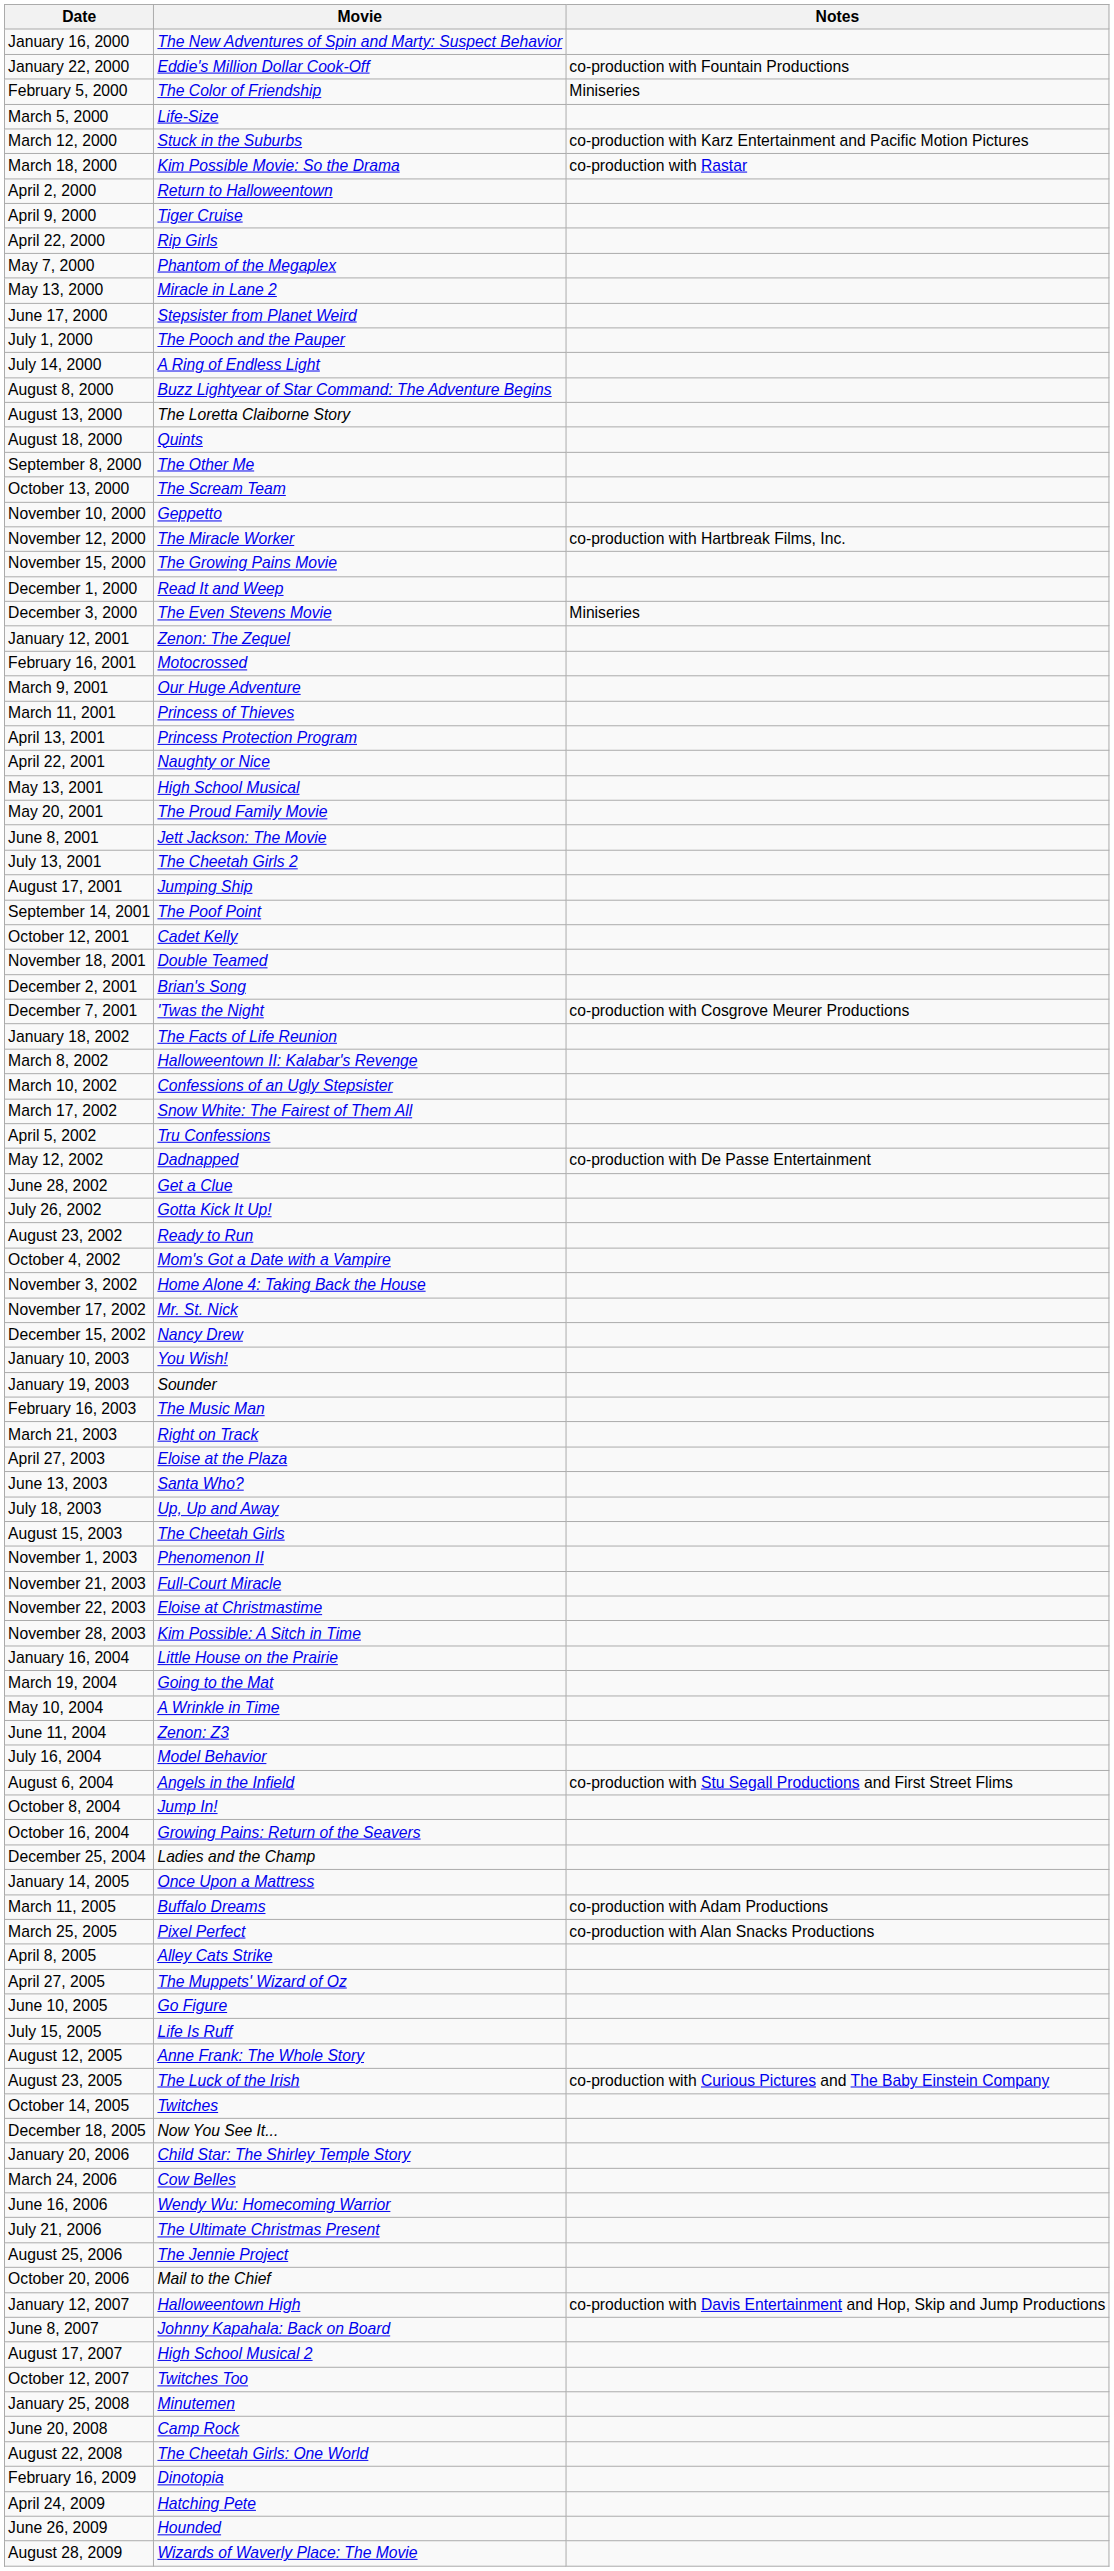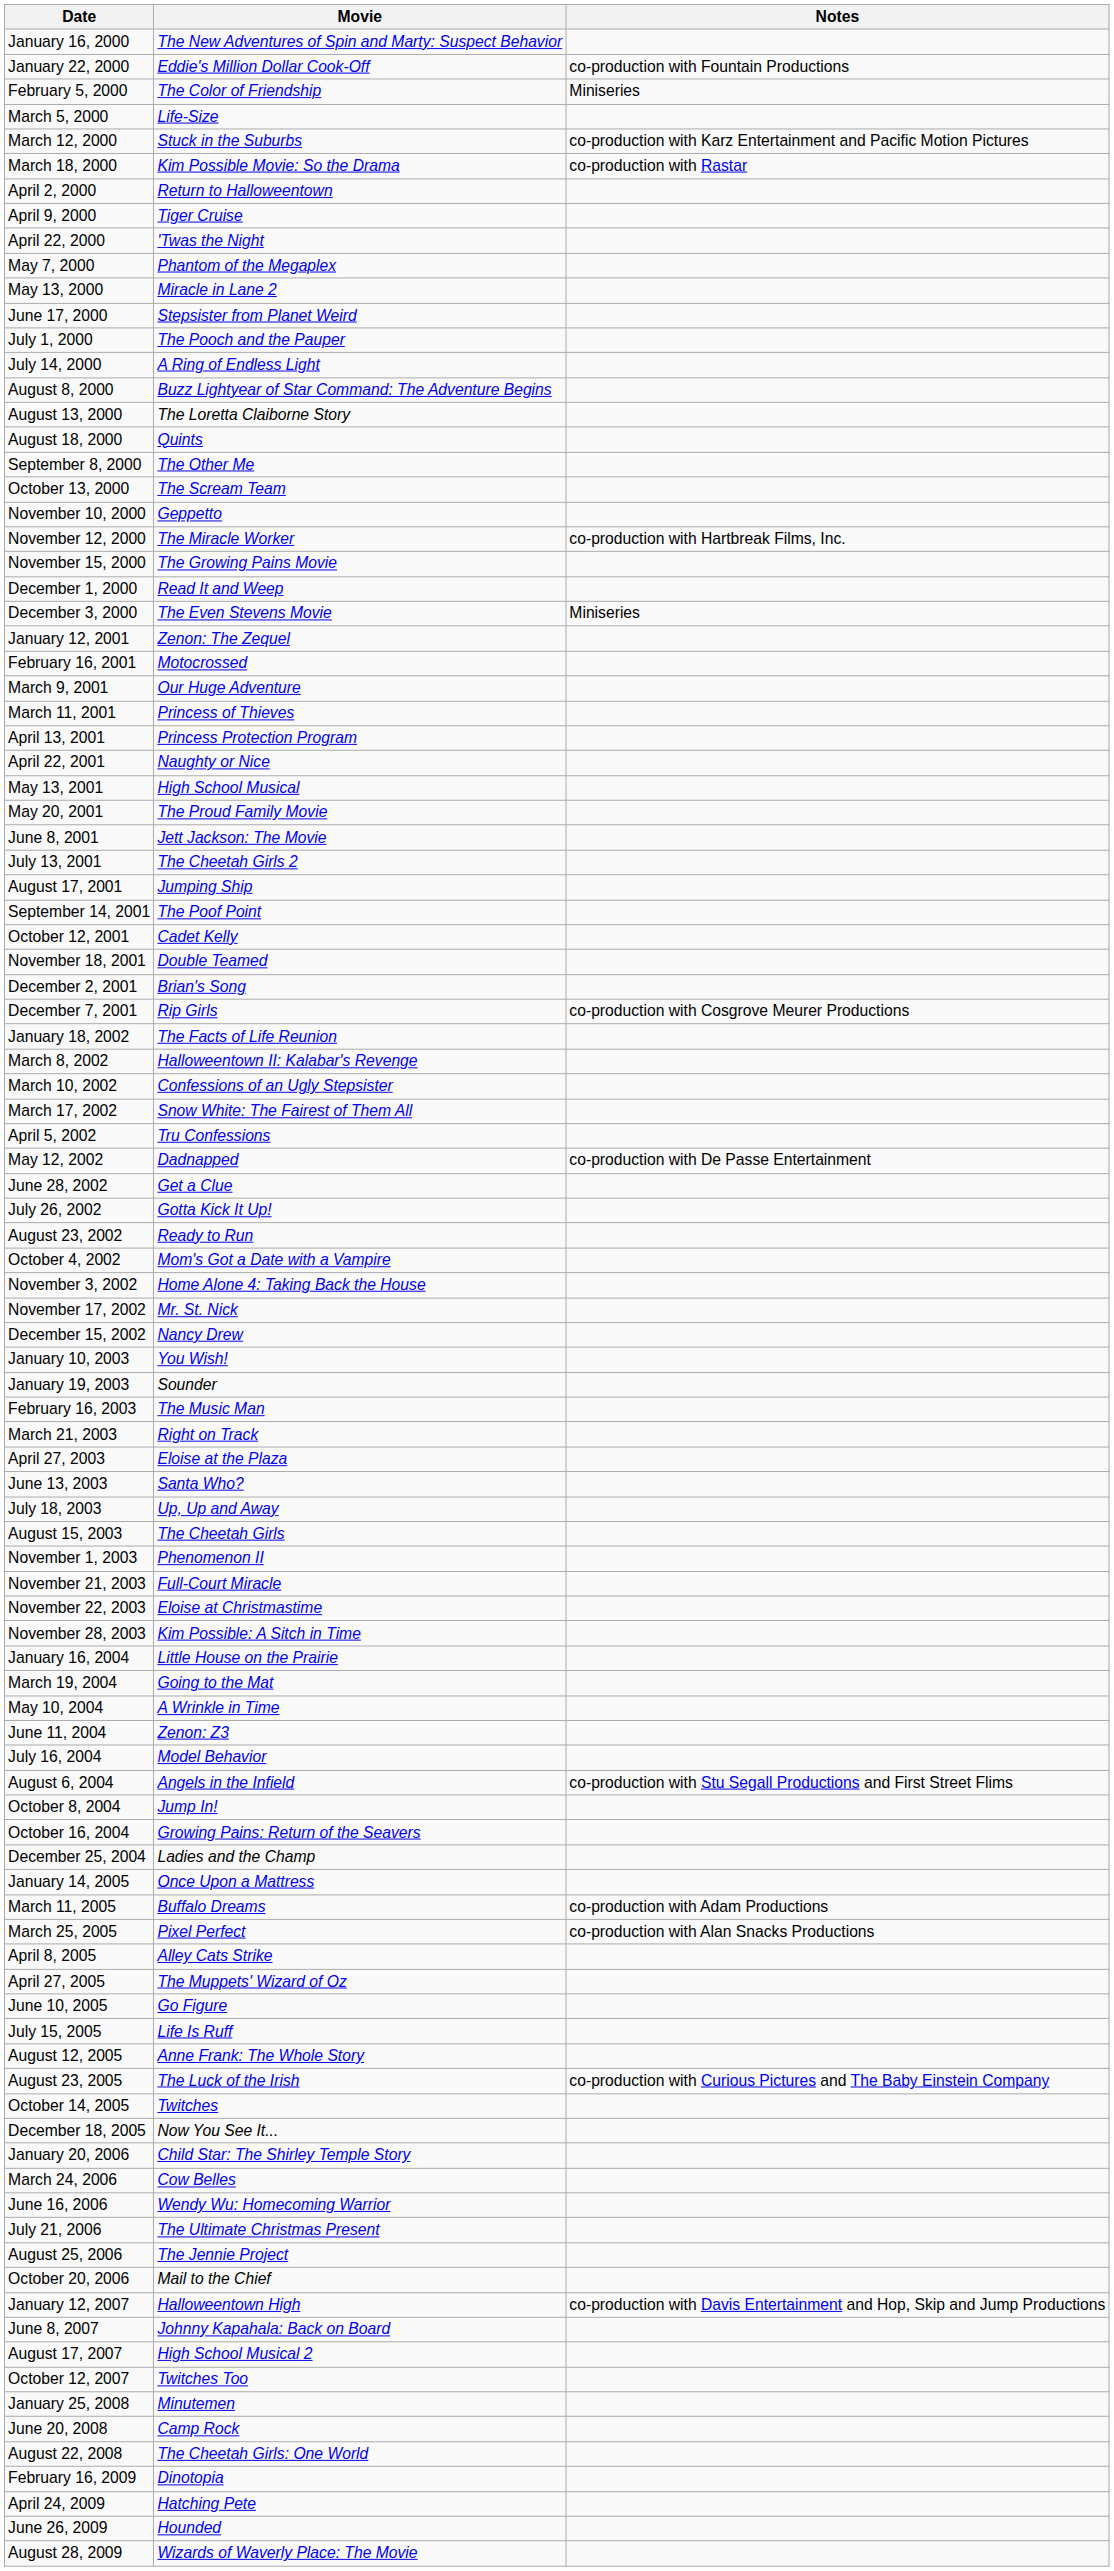 <table class="wikitable">
 <tr>
 <th>Date</th>
 <th>Movie</th>
 <th>Notes</th>
 </tr>
 <tr>
 <td>January 16, 2000</td>
 <td><em><a href='#'>The New Adventures of Spin and Marty: Suspect Behavior</a></em></td>
 <td></td>
 </tr>
 <tr>
 <td>January 22, 2000</td>
 <td><em><a href='#'>Eddie's Million Dollar Cook-Off</a></em></td>
 <td>co-production with Fountain Productions</td>
 </tr>
 <tr>
 <td>February 5, 2000</td>
 <td><em><a href='#'>The Color of Friendship</a></em></td>
 <td>Miniseries</td>
 </tr>
 <tr>
 <td>March 5, 2000</td>
 <td><em><a href='#'>Life-Size</a></em></td>
 <td></td>
 </tr>
 <tr>
 <td>March 12, 2000</td>
 <td><em><a href='#'>Stuck in the Suburbs</a></em></td>
 <td>co-production with Karz Entertainment and Pacific Motion Pictures</td>
 </tr>
 <tr>
 <td>March 18, 2000</td>
 <td><em><a href='#'>Kim Possible Movie: So the Drama</a></em></td>
 <td>co-production with <a href='#'>Rastar</a></td>
 </tr>
 <tr>
 <td>April 2, 2000</td>
 <td><em><a href='#'>Return to Halloweentown</a></em></td>
 <td></td>
 </tr>
 <tr>
 <td>April 9, 2000</td>
 <td><em><a href='#'>Tiger Cruise</a></em></td>
 <td></td>
 </tr>
 <tr>
 <td>April 22, 2000</td>
-<td><em><a href='#'>Rip Girls</a></em></td>
+<td><em><a href='#'>'Twas the Night</a></em></td>
 <td></td>
 </tr>
 <tr>
 <td>May 7, 2000</td>
 <td><em><a href='#'>Phantom of the Megaplex</a></em></td>
 <td></td>
 </tr>
 <tr>
 <td>May 13, 2000</td>
 <td><em><a href='#'>Miracle in Lane 2</a></em></td>
 <td></td>
 </tr>
 <tr>
 <td>June 17, 2000</td>
 <td><em><a href='#'>Stepsister from Planet Weird</a></em></td>
 <td></td>
 </tr>
 <tr>
 <td>July 1, 2000</td>
 <td><em><a href='#'>The Pooch and the Pauper</a></em></td>
 <td></td>
 </tr>
 <tr>
 <td>July 14, 2000</td>
 <td><em><a href='#'>A Ring of Endless Light</a></em></td>
 <td></td>
 </tr>
 <tr>
 <td>August 8, 2000</td>
 <td><em><a href='#'>Buzz Lightyear of Star Command: The Adventure Begins</a></em></td>
 <td></td>
 </tr>
 <tr>
 <td>August 13, 2000</td>
 <td><em>The Loretta Claiborne Story</em></td>
 <td></td>
 </tr>
 <tr>
 <td>August 18, 2000</td>
 <td><em><a href='#'>Quints</a></em></td>
 <td></td>
 </tr>
 <tr>
 <td>September 8, 2000</td>
 <td><em><a href='#'>The Other Me</a></em></td>
 <td></td>
 </tr>
 <tr>
 <td>October 13, 2000</td>
 <td><em><a href='#'>The Scream Team</a></em></td>
 <td></td>
 </tr>
 <tr>
 <td>November 10, 2000</td>
 <td><em><a href='#'>Geppetto</a></em></td>
 <td></td>
 </tr>
 <tr>
 <td>November 12, 2000</td>
 <td><em><a href='#'>The Miracle Worker</a></em></td>
 <td>co-production with Hartbreak Films, Inc.</td>
 </tr>
 <tr>
 <td>November 15, 2000</td>
 <td><em><a href='#'>The Growing Pains Movie</a></em></td>
 <td></td>
 </tr>
 <tr>
 <td>December 1, 2000</td>
 <td><em><a href='#'>Read It and Weep</a></em></td>
 <td></td>
 </tr>
 <tr>
 <td>December 3, 2000</td>
 <td><em><a href='#'>The Even Stevens Movie</a></em></td>
 <td>Miniseries</td>
 </tr>
 <tr>
 <td>January 12, 2001</td>
 <td><em><a href='#'>Zenon: The Zequel</a></em></td>
 <td></td>
 </tr>
 <tr>
 <td>February 16, 2001</td>
 <td><em><a href='#'>Motocrossed</a></em></td>
 <td></td>
 </tr>
 <tr>
 <td>March 9, 2001</td>
 <td><em><a href='#'>Our Huge Adventure</a></em></td>
 <td></td>
 </tr>
 <tr>
 <td>March 11, 2001</td>
 <td><em><a href='#'>Princess of Thieves</a></em></td>
 <td></td>
 </tr>
 <tr>
 <td>April 13, 2001</td>
 <td><em><a href='#'>Princess Protection Program</a></em></td>
 <td></td>
 </tr>
 <tr>
 <td>April 22, 2001</td>
 <td><em><a href='#'>Naughty or Nice</a></em></td>
 <td></td>
 </tr>
 <tr>
 <td>May 13, 2001</td>
 <td><em><a href='#'>High School Musical</a></em></td>
 <td></td>
 </tr>
 <tr>
 <td>May 20, 2001</td>
 <td><em><a href='#'>The Proud Family Movie</a></em></td>
 <td></td>
 </tr>
 <tr>
 <td>June 8, 2001</td>
 <td><em><a href='#'>Jett Jackson: The Movie</a></em></td>
 <td></td>
 </tr>
 <tr>
 <td>July 13, 2001</td>
 <td><em><a href='#'>The Cheetah Girls 2</a></em></td>
 <td></td>
 </tr>
 <tr>
 <td>August 17, 2001</td>
 <td><em><a href='#'>Jumping Ship</a></em></td>
 <td></td>
 </tr>
 <tr>
 <td>September 14, 2001</td>
 <td><em><a href='#'>The Poof Point</a></em></td>
 <td></td>
 </tr>
 <tr>
 <td>October 12, 2001</td>
 <td><em><a href='#'>Cadet Kelly</a></em></td>
 <td></td>
 </tr>
 <tr>
 <td>November 18, 2001</td>
 <td><em><a href='#'>Double Teamed</a></em></td>
 <td></td>
 </tr>
 <tr>
 <td>December 2, 2001</td>
 <td><em><a href='#'>Brian's Song</a></em></td>
 <td></td>
 </tr>
 <tr>
 <td>December 7, 2001</td>
-<td><em><a href='#'>'Twas the Night</a></em></td>
+<td><em><a href='#'>Rip Girls</a></em></td>
 <td>co-production with Cosgrove Meurer Productions</td>
 </tr>
 <tr>
 <td>January 18, 2002</td>
 <td><em><a href='#'>The Facts of Life Reunion</a></em></td>
 <td></td>
 </tr>
 <tr>
 <td>March 8, 2002</td>
 <td><em><a href='#'>Halloweentown II: Kalabar's Revenge</a></em></td>
 <td></td>
 </tr>
 <tr>
 <td>March 10, 2002</td>
 <td><em><a href='#'>Confessions of an Ugly Stepsister</a></em></td>
 <td></td>
 </tr>
 <tr>
 <td>March 17, 2002</td>
 <td><em><a href='#'>Snow White: The Fairest of Them All</a></em></td>
 <td></td>
 </tr>
 <tr>
 <td>April 5, 2002</td>
 <td><em><a href='#'>Tru Confessions</a></em></td>
 <td></td>
 </tr>
 <tr>
 <td>May 12, 2002</td>
 <td><em><a href='#'>Dadnapped</a></em></td>
 <td>co-production with De Passe Entertainment</td>
 </tr>
 <tr>
 <td>June 28, 2002</td>
 <td><em><a href='#'>Get a Clue</a></em></td>
 <td></td>
 </tr>
 <tr>
 <td>July 26, 2002</td>
 <td><em><a href='#'>Gotta Kick It Up!</a></em></td>
 <td></td>
 </tr>
 <tr>
 <td>August 23, 2002</td>
 <td><em><a href='#'>Ready to Run</a></em></td>
 <td></td>
 </tr>
 <tr>
 <td>October 4, 2002</td>
 <td><em><a href='#'>Mom's Got a Date with a Vampire</a></em></td>
 <td></td>
 </tr>
 <tr>
 <td>November 3, 2002</td>
 <td><em><a href='#'>Home Alone 4: Taking Back the House</a></em></td>
 <td></td>
 </tr>
 <tr>
 <td>November 17, 2002</td>
 <td><em><a href='#'>Mr. St. Nick</a></em></td>
 <td></td>
 </tr>
 <tr>
 <td>December 15, 2002</td>
 <td><em><a href='#'>Nancy Drew</a></em></td>
 <td></td>
 </tr>
 <tr>
 <td>January 10, 2003</td>
 <td><em><a href='#'>You Wish!</a></em></td>
 <td></td>
 </tr>
 <tr>
 <td>January 19, 2003</td>
 <td><em>Sounder</em></td>
 <td></td>
 </tr>
 <tr>
 <td>February 16, 2003</td>
 <td><em><a href='#'>The Music Man</a></em></td>
 <td></td>
 </tr>
 <tr>
 <td>March 21, 2003</td>
 <td><em><a href='#'>Right on Track</a></em></td>
 <td></td>
 </tr>
 <tr>
 <td>April 27, 2003</td>
 <td><em><a href='#'>Eloise at the Plaza</a></em></td>
 <td></td>
 </tr>
 <tr>
 <td>June 13, 2003</td>
 <td><em><a href='#'>Santa Who?</a></em></td>
 <td></td>
 </tr>
 <tr>
 <td>July 18, 2003</td>
 <td><em><a href='#'>Up, Up and Away</a></em></td>
 <td></td>
 </tr>
 <tr>
 <td>August 15, 2003</td>
 <td><em><a href='#'>The Cheetah Girls</a></em></td>
 <td></td>
 </tr>
 <tr>
 <td>November 1, 2003</td>
 <td><em><a href='#'>Phenomenon II</a></em></td>
 <td></td>
 </tr>
 <tr>
 <td>November 21, 2003</td>
 <td><em><a href='#'>Full-Court Miracle</a></em></td>
 <td></td>
 </tr>
 <tr>
 <td>November 22, 2003</td>
 <td><em><a href='#'>Eloise at Christmastime</a></em></td>
 <td></td>
 </tr>
 <tr>
 <td>November 28, 2003</td>
 <td><em><a href='#'>Kim Possible: A Sitch in Time</a></em></td>
 <td></td>
 </tr>
 <tr>
 <td>January 16, 2004</td>
 <td><em><a href='#'>Little House on the Prairie</a></em></td>
 <td></td>
 </tr>
 <tr>
 <td>March 19, 2004</td>
 <td><em><a href='#'>Going to the Mat</a></em></td>
 <td></td>
 </tr>
 <tr>
 <td>May 10, 2004</td>
 <td><em><a href='#'>A Wrinkle in Time</a></em></td>
 <td></td>
 </tr>
 <tr>
 <td>June 11, 2004</td>
 <td><em><a href='#'>Zenon: Z3</a></em></td>
 <td></td>
 </tr>
 <tr>
 <td>July 16, 2004</td>
 <td><em><a href='#'>Model Behavior</a></em></td>
 <td></td>
 </tr>
 <tr>
 <td>August 6, 2004</td>
 <td><em><a href='#'>Angels in the Infield</a></em></td>
 <td>co-production with <a href='#'>Stu Segall Productions</a> and First Street Flims</td>
 </tr>
 <tr>
 <td>October 8, 2004</td>
 <td><em><a href='#'>Jump In!</a></em></td>
 <td></td>
 </tr>
 <tr>
 <td>October 16, 2004</td>
 <td><em><a href='#'>Growing Pains: Return of the Seavers</a></em></td>
 <td></td>
 </tr>
 <tr>
 <td>December 25, 2004</td>
 <td><em>Ladies and the Champ</em></td>
 <td></td>
 </tr>
 <tr>
 <td>January 14, 2005</td>
 <td><em><a href='#'>Once Upon a Mattress</a></em></td>
 <td></td>
 </tr>
 <tr>
 <td>March 11, 2005</td>
 <td><em><a href='#'>Buffalo Dreams</a></em></td>
 <td>co-production with Adam Productions</td>
 </tr>
 <tr>
 <td>March 25, 2005</td>
 <td><em><a href='#'>Pixel Perfect</a></em></td>
 <td>co-production with Alan Snacks Productions</td>
 </tr>
 <tr>
 <td>April 8, 2005</td>
 <td><em><a href='#'>Alley Cats Strike</a></em></td>
 <td></td>
 </tr>
 <tr>
 <td>April 27, 2005</td>
 <td><em><a href='#'>The Muppets' Wizard of Oz</a></em></td>
 <td></td>
 </tr>
 <tr>
 <td>June 10, 2005</td>
 <td><em><a href='#'>Go Figure</a></em></td>
 <td></td>
 </tr>
 <tr>
 <td>July 15, 2005</td>
 <td><em><a href='#'>Life Is Ruff</a></em></td>
 <td></td>
 </tr>
 <tr>
 <td>August 12, 2005</td>
 <td><em><a href='#'>Anne Frank: The Whole Story</a></em></td>
 <td></td>
 </tr>
 <tr>
 <td>August 23, 2005</td>
 <td><em><a href='#'>The Luck of the Irish</a></em></td>
 <td>co-production with <a href='#'>Curious Pictures</a> and <a href='#'>The Baby Einstein Company</a></td>
 </tr>
 <tr>
 <td>October 14, 2005</td>
 <td><em><a href='#'>Twitches</a></em></td>
 <td></td>
 </tr>
 <tr>
 <td>December 18, 2005</td>
 <td><em>Now You See It...</em></td>
 <td></td>
 </tr>
 <tr>
 <td>January 20, 2006</td>
 <td><em><a href='#'>Child Star: The Shirley Temple Story</a></em></td>
 <td></td>
 </tr>
 <tr>
 <td>March 24, 2006</td>
 <td><em><a href='#'>Cow Belles</a></em></td>
 <td></td>
 </tr>
 <tr>
 <td>June 16, 2006</td>
 <td><em><a href='#'>Wendy Wu: Homecoming Warrior</a></em></td>
 <td></td>
 </tr>
 <tr>
 <td>July 21, 2006</td>
 <td><em><a href='#'>The Ultimate Christmas Present</a></em></td>
 <td></td>
 </tr>
 <tr>
 <td>August 25, 2006</td>
 <td><em><a href='#'>The Jennie Project</a></em></td>
 <td></td>
 </tr>
 <tr>
 <td>October 20, 2006</td>
 <td><em>Mail to the Chief</em></td>
 <td></td>
 </tr>
 <tr>
 <td>January 12, 2007</td>
 <td><em><a href='#'>Halloweentown High</a></em></td>
 <td>co-production with <a href='#'>Davis Entertainment</a> and Hop, Skip and Jump Productions</td>
 </tr>
 <tr>
 <td>June 8, 2007</td>
 <td><em><a href='#'>Johnny Kapahala: Back on Board</a></em></td>
 <td></td>
 </tr>
 <tr>
 <td>August 17, 2007</td>
 <td><em><a href='#'>High School Musical 2</a></em></td>
 <td></td>
 </tr>
 <tr>
 <td>October 12, 2007</td>
 <td><em><a href='#'>Twitches Too</a></em></td>
 <td></td>
 </tr>
 <tr>
 <td>January 25, 2008</td>
 <td><em><a href='#'>Minutemen</a></em></td>
 <td></td>
 </tr>
 <tr>
 <td>June 20, 2008</td>
 <td><em><a href='#'>Camp Rock</a></em></td>
 <td></td>
 </tr>
 <tr>
 <td>August 22, 2008</td>
 <td><em><a href='#'>The Cheetah Girls: One World</a></em></td>
 <td></td>
 </tr>
 <tr>
 <td>February 16, 2009</td>
 <td><em><a href='#'>Dinotopia</a></em></td>
 <td></td>
 </tr>
 <tr>
 <td>April 24, 2009</td>
 <td><em><a href='#'>Hatching Pete</a></em></td>
 <td></td>
 </tr>
 <tr>
 <td>June 26, 2009</td>
 <td><em><a href='#'>Hounded</a></em></td>
 <td></td>
 </tr>
 <tr>
 <td>August 28, 2009</td>
 <td><em><a href='#'>Wizards of Waverly Place: The Movie</a></em></td>
 <td></td>
 </tr>
 </table>
